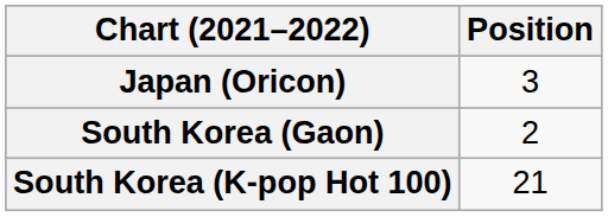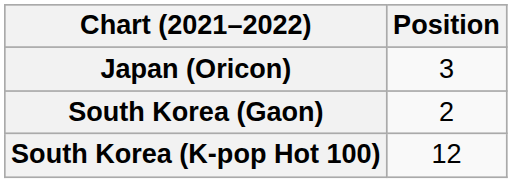 <table class="wikitable sortable plainrowheaders" style="text-align:center">
 <tr>
 <th scope="col">Chart (2021–2022)</th>
 <th scope="col">Position</th>
 </tr>
 <tr>
 <th scope="row">Japan (Oricon)<br></th>
 <td>3</td>
 </tr>
 <tr>
 <th scope="row">South Korea (Gaon)</th>
 <td>2</td>
 </tr>
 <tr>
 <th scope="row">South Korea (K-pop Hot 100)</th>
-<td>21</td>
+<td>12</td>
 </tr>
 </table>
